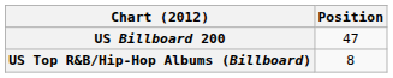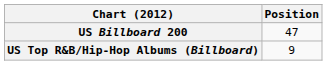 <table class="wikitable sortable plainrowheaders" style="text-align:center">
 <tr>
 <th scope="col">Chart (2012)</th>
 <th scope="col">Position</th>
 </tr>
 <tr>
 <th scope="row">US <em>Billboard</em> 200</th>
 <td>47</td>
 </tr>
 <tr>
 <th scope="row">US Top R&B/Hip-Hop Albums (<em>Billboard</em>)</th>
-<td>8</td>
+<td>9</td>
 </tr>
 </table>
